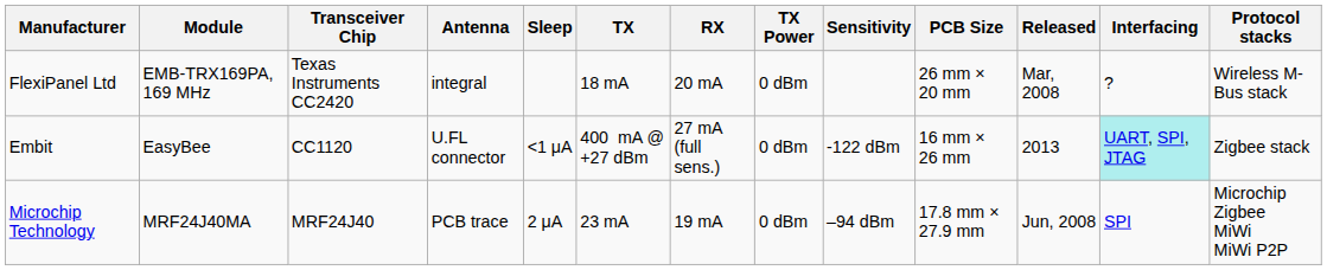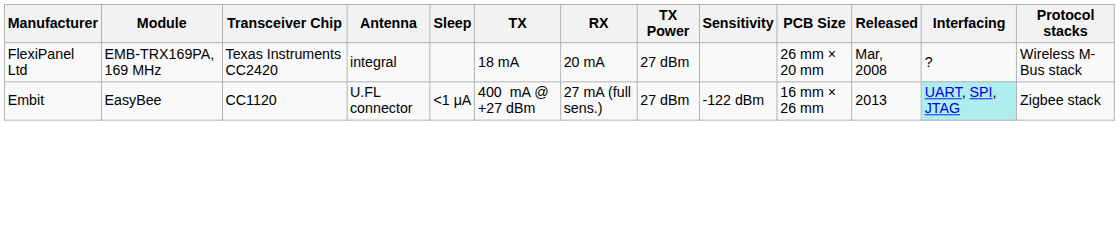 <table class="wikitable">
 <tr>
 <th>Manufacturer</th>
 <th>Module</th>
 <th>Transceiver Chip</th>
 <th>Antenna</th>
 <th>Sleep</th>
 <th>TX</th>
 <th>RX</th>
 <th>TX Power</th>
 <th>Sensitivity</th>
 <th>PCB Size</th>
 <th>Released</th>
 <th>Interfacing</th>
 <th>Protocol stacks</th>
 </tr>
 <tr>
 <td>FlexiPanel Ltd</td>
 <td>EMB-TRX169PA, 169 MHz</td>
 <td>Texas Instruments CC2420</td>
 <td>integral</td>
 <td></td>
 <td>18 mA</td>
 <td>20 mA</td>
-<td>0 dBm</td>
+<td>27 dBm</td>
 <td></td>
 <td>26 mm × 20 mm</td>
 <td>Mar, 2008</td>
 <td>?</td>
 <td>Wireless M-Bus stack</td>
 </tr>
 <tr>
 <td>Embit</td>
 <td>EasyBee</td>
 <td>CC1120</td>
 <td>U.FL connector</td>
 <td><1 μA</td>
 <td>400  mA @ +27 dBm</td>
 <td>27 mA (full sens.)</td>
-<td>0 dBm</td>
+<td>27 dBm</td>
 <td>-122 dBm</td>
 <td>16 mm × 26 mm</td>
 <td>2013</td>
 <td style="background: paleturquoise;"><a href='#'>UART</a>, <a href='#'>SPI</a>, <a href='#'>JTAG</a></td>
 <td>Zigbee stack</td>
 </tr>
-<tr>
-<td><a href='#'>Microchip Technology</a></td>
-<td>MRF24J40MA</td>
-<td>MRF24J40</td>
-<td>PCB trace</td>
-<td>2 μA</td>
-<td>23 mA</td>
-<td>19 mA</td>
-<td>0 dBm</td>
-<td>–94 dBm</td>
-<td>17.8 mm × 27.9 mm</td>
-<td>Jun, 2008</td>
-<td><a href='#'>SPI</a></td>
-<td>Microchip Zigbee <br> MiWi <br> MiWi P2P</td>
-</tr>
 </table>
